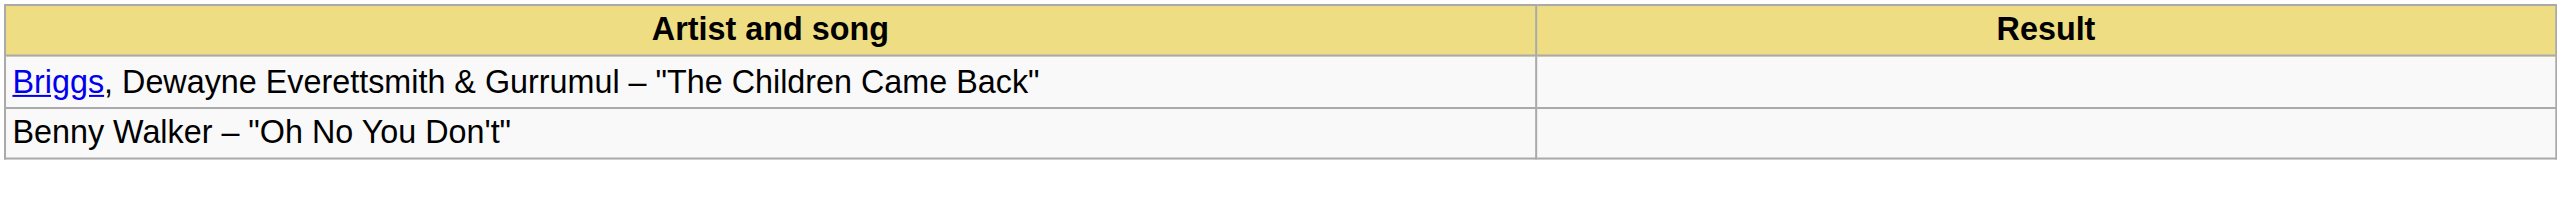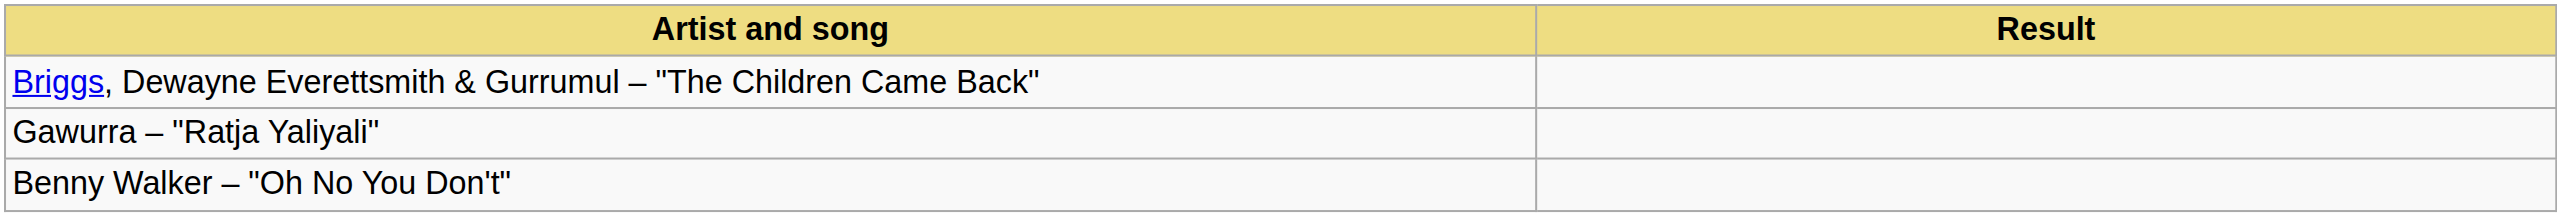 <table class="wikitable" width=100%>
 <tr>
 <th style="width:15%;background:#EEDD82;">Artist and song</th>
 <th style="width:10%;background:#EEDD82;">Result</th>
 </tr>
 <tr>
 <td><a href='#'>Briggs</a>, Dewayne Everettsmith & Gurrumul – "The Children Came Back"</td>
 <td></td>
 </tr>
 <tr>
+<td>Gawurra – "Ratja Yaliyali"</td>
+<td></td>
+</tr>
+<tr>
 <td>Benny Walker – "Oh No You Don't"</td>
 <td></td>
 </tr>
 </table>
